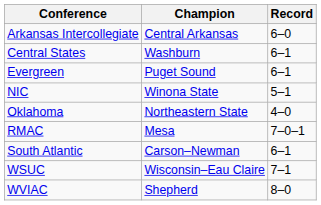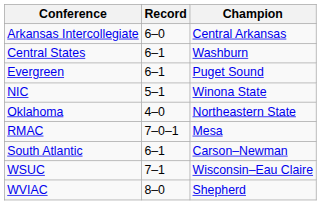 <table class="wikitable">
 <tr>
 <th>Conference</th>
+<th>Record</th>
 <th>Champion</th>
-<th>Record</th>
 </tr>
 <tr>
 <td><a href='#'>Arkansas Intercollegiate</a></td>
+<td>6–0</td>
 <td><a href='#'>Central Arkansas</a></td>
-<td>6–0</td>
 </tr>
 <tr>
 <td><a href='#'>Central States</a></td>
+<td>6–1</td>
 <td><a href='#'>Washburn</a></td>
-<td>6–1</td>
 </tr>
 <tr>
 <td><a href='#'>Evergreen</a></td>
+<td>6–1</td>
 <td><a href='#'>Puget Sound</a></td>
-<td>6–1</td>
 </tr>
 <tr>
 <td><a href='#'>NIC</a></td>
+<td>5–1</td>
 <td><a href='#'>Winona State</a></td>
-<td>5–1</td>
 </tr>
 <tr>
 <td><a href='#'>Oklahoma</a></td>
+<td>4–0</td>
 <td><a href='#'>Northeastern State</a></td>
-<td>4–0</td>
 </tr>
 <tr>
 <td><a href='#'>RMAC</a></td>
+<td>7–0–1</td>
 <td><a href='#'>Mesa</a></td>
-<td>7–0–1</td>
 </tr>
 <tr>
 <td><a href='#'>South Atlantic</a></td>
+<td>6–1</td>
 <td><a href='#'>Carson–Newman</a></td>
-<td>6–1</td>
 </tr>
 <tr>
 <td><a href='#'>WSUC</a></td>
+<td>7–1</td>
 <td><a href='#'>Wisconsin–Eau Claire</a></td>
-<td>7–1</td>
 </tr>
 <tr>
 <td><a href='#'>WVIAC</a></td>
+<td>8–0</td>
 <td><a href='#'>Shepherd</a></td>
-<td>8–0</td>
 </tr>
 </table>
